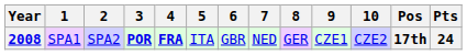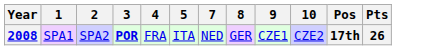 <table class="wikitable" style="text-align:center">
 <tr>
 <th>Year</th>
 <th>1</th>
 <th>2</th>
 <th>3</th>
 <th>4</th>
 <th>5</th>
-<th>6</th>
 <th>7</th>
 <th>8</th>
 <th>9</th>
 <th>10</th>
 <th>Pos</th>
 <th>Pts</th>
 </tr>
 <tr>
 <th><a href='#'>2008</a></th>
 <td style="background:#efcfff;"><a href='#'>SPA1</a><br></td>
 <td style="background:#cfcfff;"><a href='#'>SPA2</a><br></td>
 <td style="background:#dfffdf;"><strong><a href='#'>POR</a><br></strong></td>
-<td style="background:#dfffdf;"><strong><a href='#'>FRA</a><br></strong></td>
+<td style="background:#dfffdf;"><a href='#'>FRA</a><br></td>
 <td style="background:#dfffdf;"><a href='#'>ITA</a><br></td>
-<td style="background:#dfffdf;"><a href='#'>GBR</a><br></td>
 <td style="background:#dfffdf;"><a href='#'>NED</a><br></td>
 <td style="background:#efcfff;"><a href='#'>GER</a><br></td>
 <td style="background:#dfffdf;"><a href='#'>CZE1</a><br></td>
 <td style="background:#cfcfff;"><a href='#'>CZE2</a><br></td>
 <th>17th</th>
-<th>24</th>
+<th>26</th>
 </tr>
 </table>
